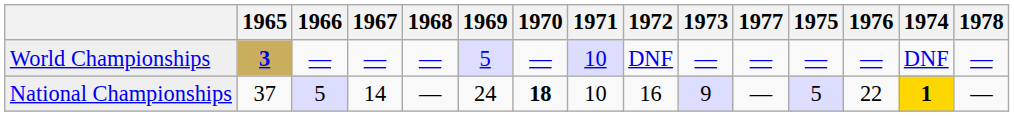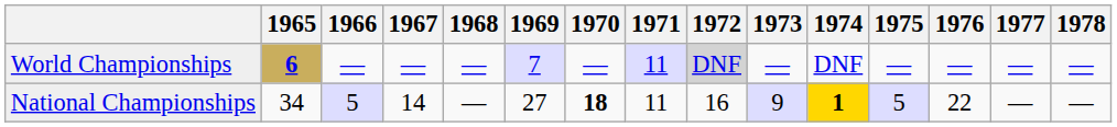 <table class="wikitable plainrowheaders">
 <tr>
 <th scope="col"></th>
 <th scope="col">1965</th>
 <th scope="col">1966</th>
 <th scope="col">1967</th>
 <th scope="col">1968</th>
 <th scope="col">1969</th>
 <th scope="col">1970</th>
 <th scope="col">1971</th>
 <th scope="col">1972</th>
 <th scope="col">1973</th>
-<th scope="col">1977</th>
+<th scope="col">1974</th>
 <th scope="col">1975</th>
 <th scope="col">1976</th>
-<th scope="col">1974</th>
+<th scope="col">1977</th>
 <th scope="col">1978</th>
 </tr>
 <tr style="text-align:center;">
 <td style="text-align:left; background:#efefef;"> <a href='#'>World Championships</a></td>
-<td style="text-align:center; background:#C9AE5D;"><a href='#'><strong>3</strong></a></td>
+<td style="text-align:center; background:#C9AE5D;"><a href='#'><strong>6</strong></a></td>
 <td><a href='#'>—</a></td>
 <td><a href='#'>—</a></td>
 <td><a href='#'>—</a></td>
-<td style="background:#ddf;"><a href='#'>5</a></td>
+<td style="background:#ddf;"><a href='#'>7</a></td>
 <td><a href='#'>—</a></td>
-<td style="background:#ddf;"><a href='#'>10</a></td>
+<td style="background:#ddf;"><a href='#'>11</a></td>
+<td style="background: lightgrey;"><a href='#'>DNF</a></td>
+<td><a href='#'>—</a></td>
 <td><a href='#'>DNF</a></td>
 <td><a href='#'>—</a></td>
 <td><a href='#'>—</a></td>
 <td><a href='#'>—</a></td>
 <td><a href='#'>—</a></td>
-<td><a href='#'>DNF</a></td>
-<td><a href='#'>—</a></td>
 </tr>
 <tr style="text-align:center;">
 <td style="text-align:left; background:#efefef;"> <a href='#'>National Championships</a></td>
-<td>37</td>
+<td>34</td>
 <td style="text-align:center; background:#ddf;">5</td>
 <td>14</td>
 <td>—</td>
-<td>24</td>
+<td>27</td>
 <td><strong>18</strong></td>
-<td>10</td>
+<td>11</td>
 <td>16</td>
 <td style="text-align:center; background:#ddf;">9</td>
-<td>—</td>
+<td style="text-align:center; background:gold;"><strong>1</strong></td>
 <td style="text-align:center; background:#ddf;">5</td>
 <td>22</td>
-<td style="text-align:center; background:gold;"><strong>1</strong></td>
+<td>—</td>
 <td>—</td>
 </tr>
 </table>
